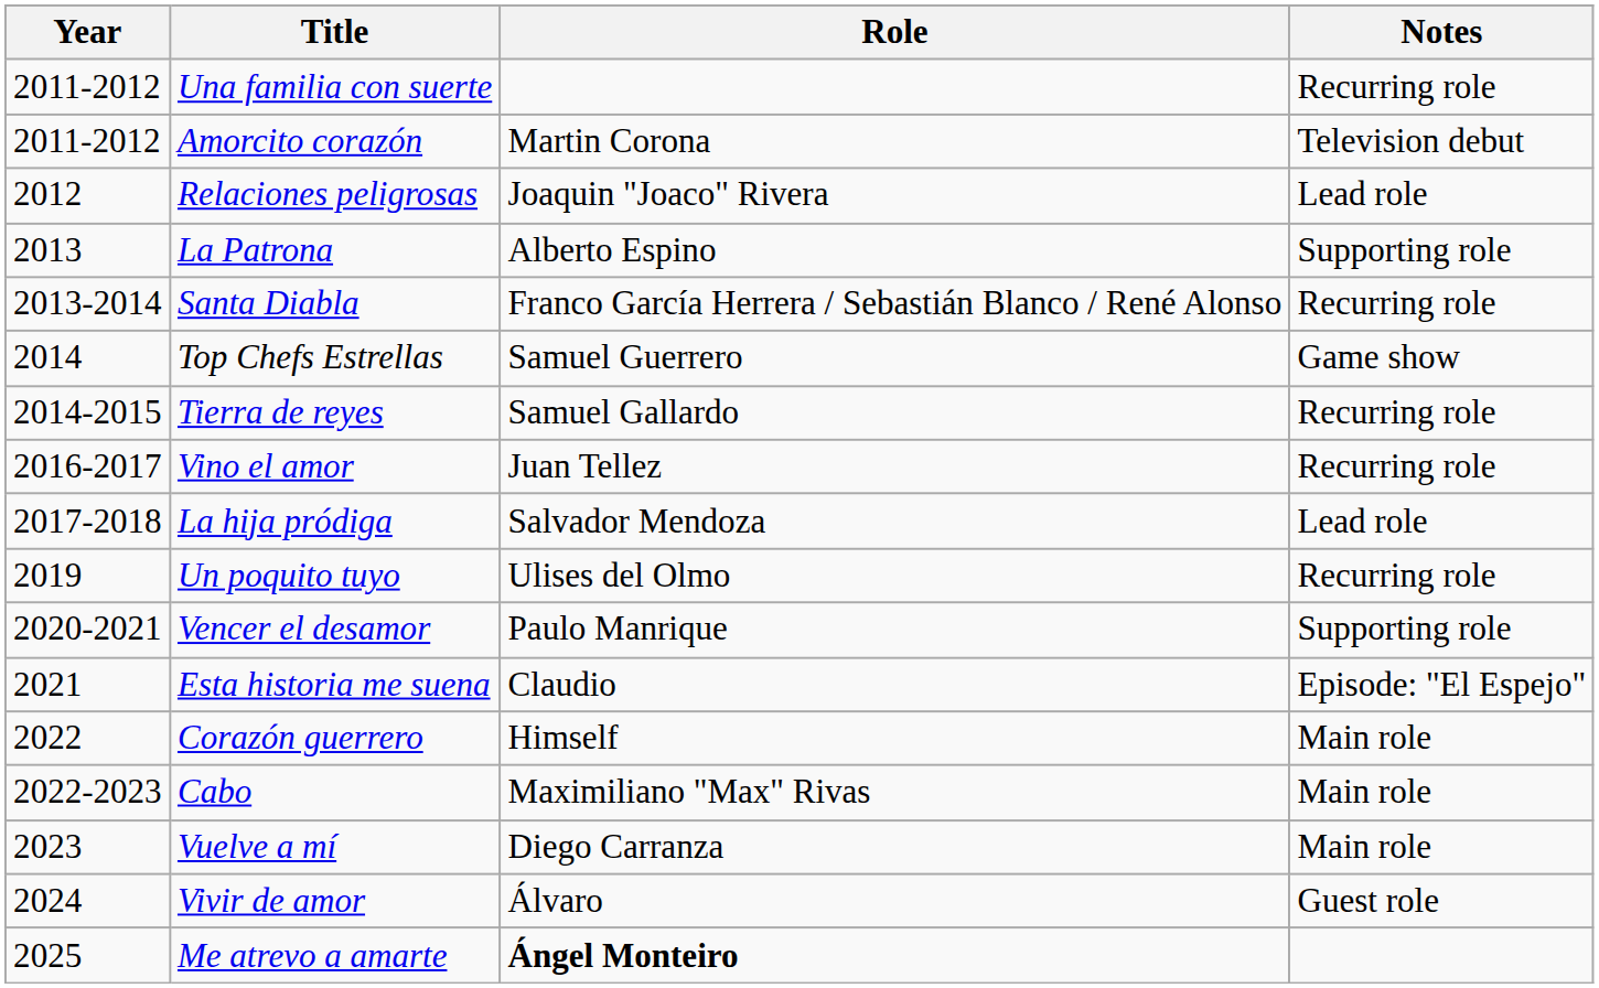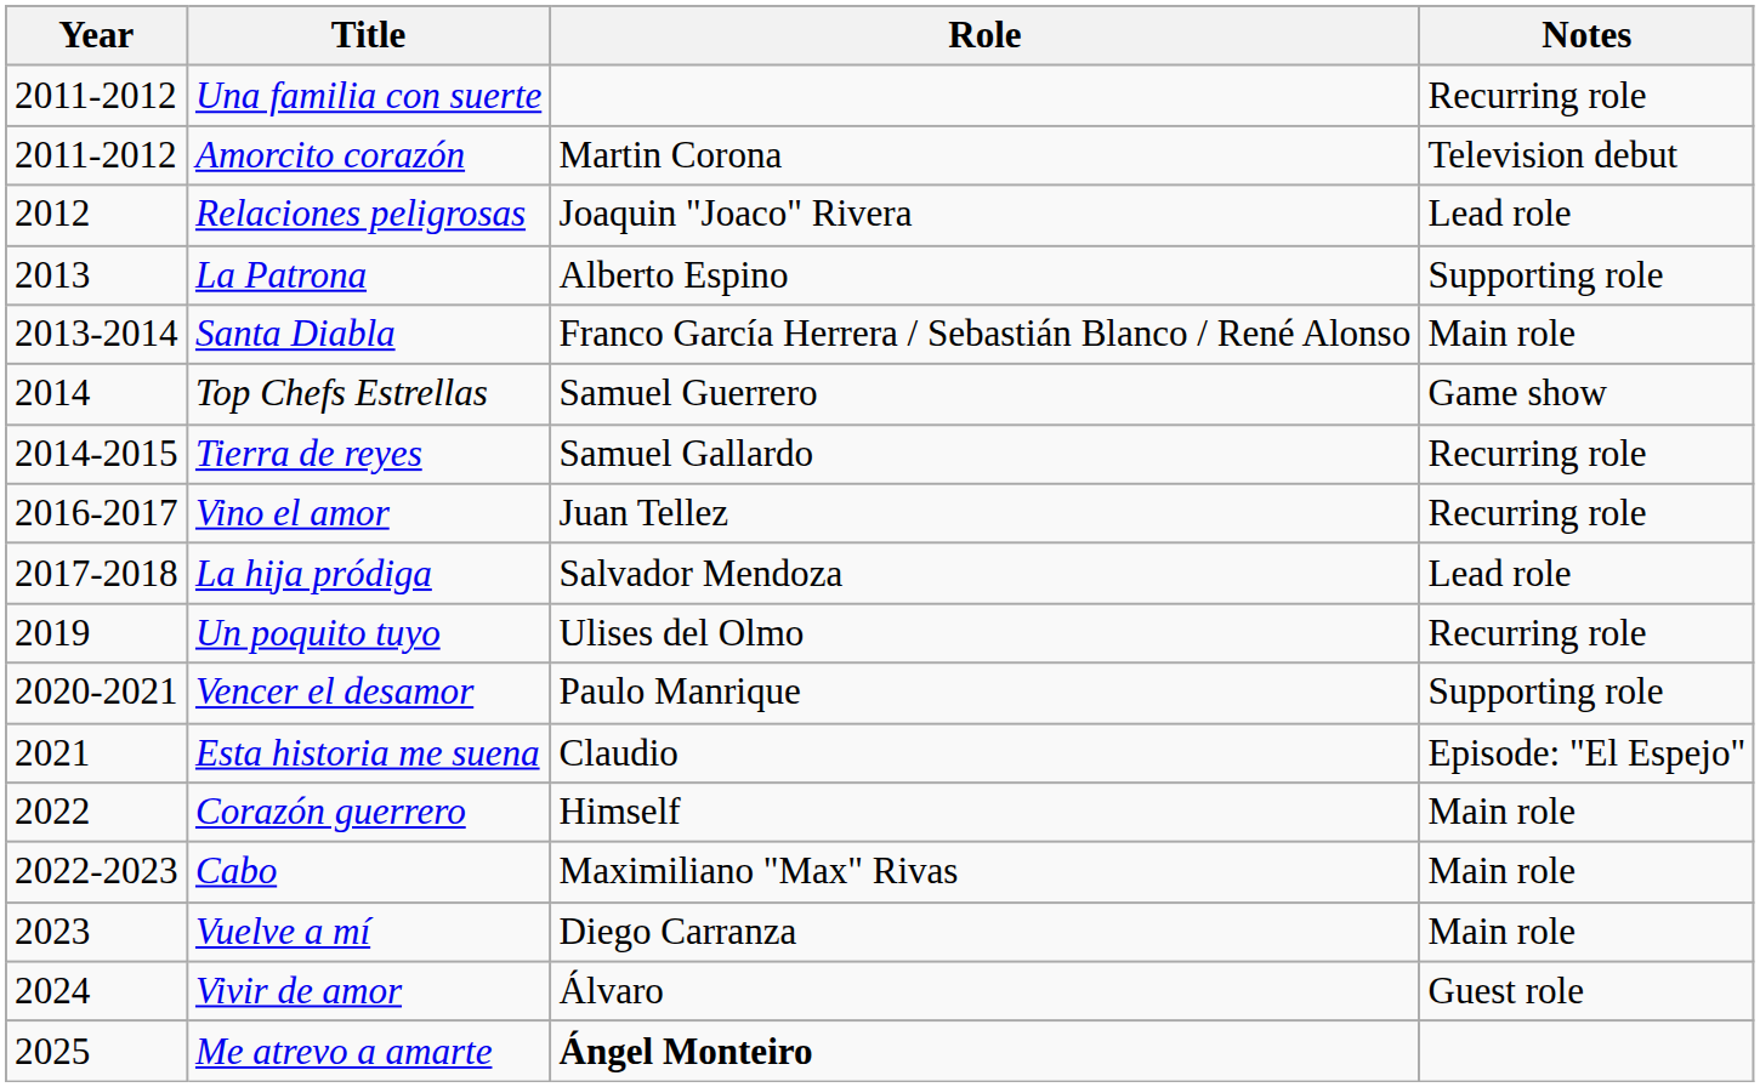 <table class="wikitable sortable">
 <tr>
 <th>Year</th>
 <th>Title</th>
 <th>Role</th>
 <th>Notes</th>
 </tr>
 <tr>
 <td>2011-2012</td>
 <td><em><a href='#'>Una familia con suerte</a></em></td>
 <td></td>
 <td>Recurring role</td>
 </tr>
 <tr>
 <td>2011-2012</td>
 <td><em><a href='#'>Amorcito corazón</a></em></td>
 <td>Martin Corona</td>
 <td>Television debut</td>
 </tr>
 <tr>
 <td>2012</td>
 <td><em><a href='#'>Relaciones peligrosas</a></em></td>
 <td>Joaquin "Joaco" Rivera</td>
 <td>Lead role</td>
 </tr>
 <tr>
 <td>2013</td>
 <td><em><a href='#'>La Patrona</a></em></td>
 <td>Alberto Espino</td>
 <td>Supporting role</td>
 </tr>
 <tr>
 <td>2013-2014</td>
 <td><em><a href='#'>Santa Diabla</a></em></td>
 <td>Franco García Herrera / Sebastián Blanco / René Alonso</td>
-<td>Recurring role</td>
+<td>Main role</td>
 </tr>
 <tr>
 <td>2014</td>
 <td><em>Top Chefs Estrellas</em></td>
 <td>Samuel Guerrero</td>
 <td>Game show</td>
 </tr>
 <tr>
 <td>2014-2015</td>
 <td><em><a href='#'>Tierra de reyes</a></em></td>
 <td>Samuel Gallardo</td>
 <td>Recurring role</td>
 </tr>
 <tr>
 <td>2016-2017</td>
 <td><em><a href='#'>Vino el amor</a></em></td>
 <td>Juan Tellez</td>
 <td>Recurring role</td>
 </tr>
 <tr>
 <td>2017-2018</td>
 <td><em><a href='#'>La hija pródiga</a></em></td>
 <td>Salvador Mendoza</td>
 <td>Lead role</td>
 </tr>
 <tr>
 <td>2019</td>
 <td><em><a href='#'>Un poquito tuyo</a></em></td>
 <td>Ulises del Olmo</td>
 <td>Recurring role</td>
 </tr>
 <tr>
 <td>2020-2021</td>
 <td><em><a href='#'>Vencer el desamor</a></em></td>
 <td>Paulo Manrique</td>
 <td>Supporting role</td>
 </tr>
 <tr>
 <td>2021</td>
 <td><em><a href='#'>Esta historia me suena</a></em></td>
 <td>Claudio</td>
 <td>Episode: "El Espejo"</td>
 </tr>
 <tr>
 <td>2022</td>
 <td><em><a href='#'>Corazón guerrero</a></em></td>
 <td>Himself</td>
 <td>Main role</td>
 </tr>
 <tr>
 <td>2022-2023</td>
 <td><em><a href='#'>Cabo</a></em></td>
 <td>Maximiliano "Max" Rivas</td>
 <td>Main role</td>
 </tr>
 <tr>
 <td>2023</td>
 <td><em><a href='#'>Vuelve a mí</a></em></td>
 <td>Diego Carranza</td>
 <td>Main role</td>
 </tr>
 <tr>
 <td>2024</td>
 <td><em><a href='#'>Vivir de amor</a></em></td>
 <td>Álvaro</td>
 <td>Guest role</td>
 </tr>
 <tr>
 <td>2025</td>
 <td><em><a href='#'>Me atrevo a amarte</a></em></td>
 <td><strong>Ángel Monteiro</strong></td>
 <td></td>
 </tr>
 </table>
